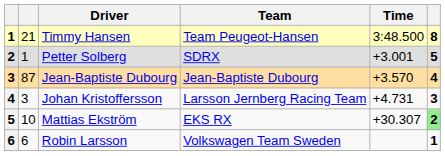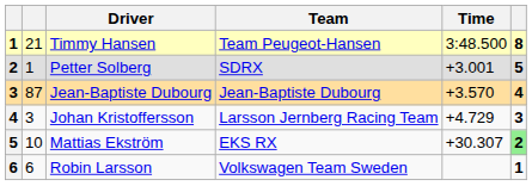 <table class=wikitable style="font-size:95%">
 <tr>
 <th></th>
 <th></th>
 <th>Driver</th>
 <th>Team</th>
 <th>Time</th>
 <th></th>
 </tr>
 <tr>
 <th style="background:#ffffbf;">1</th>
 <td style="background:#ffffbf;">21</td>
 <td style="background:#ffffbf;"> <a href='#'>Timmy Hansen</a></td>
 <td style="background:#ffffbf;"><a href='#'>Team Peugeot-Hansen</a></td>
 <td style="background:#ffffbf;">3:48.500</td>
 <td style="background:#ffffbf;"><strong>8</strong></td>
 </tr>
 <tr>
 <th style="background:#dfdfdf;">2</th>
 <td style="background:#dfdfdf;">1</td>
 <td style="background:#dfdfdf;"> <a href='#'>Petter Solberg</a></td>
 <td style="background:#dfdfdf;"><a href='#'>SDRX</a></td>
 <td style="background:#dfdfdf;">+3.001</td>
 <td style="background:#dfdfdf;"><strong>5</strong></td>
 </tr>
 <tr>
 <th style="background:#ffdf9f;">3</th>
 <td style="background:#ffdf9f;">87</td>
 <td style="background:#ffdf9f;"> <a href='#'>Jean-Baptiste Dubourg</a></td>
 <td style="background:#ffdf9f;"><a href='#'>Jean-Baptiste Dubourg</a></td>
 <td style="background:#ffdf9f;">+3.570</td>
 <td style="background:#ffdf9f;"><strong>4</strong></td>
 </tr>
 <tr>
 <th>4</th>
 <td>3</td>
 <td> <a href='#'>Johan Kristoffersson</a></td>
 <td><a href='#'>Larsson Jernberg Racing Team</a></td>
-<td>+4.731</td>
+<td>+4.729</td>
 <td><strong>3</strong></td>
 </tr>
 <tr>
 <th>5</th>
 <td>10</td>
 <td> <a href='#'>Mattias Ekström</a></td>
 <td><a href='#'>EKS RX</a></td>
 <td>+30.307</td>
 <td style="background: lightgreen;"><strong>2</strong></td>
 </tr>
 <tr>
 <th>6</th>
 <td>6</td>
 <td> <a href='#'>Robin Larsson</a></td>
 <td><a href='#'>Volkswagen Team Sweden</a></td>
 <td></td>
 <td><strong>1</strong></td>
 </tr>
 </table>
